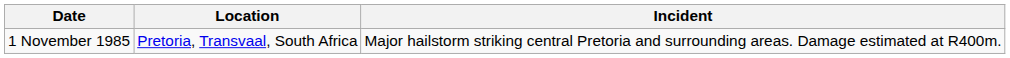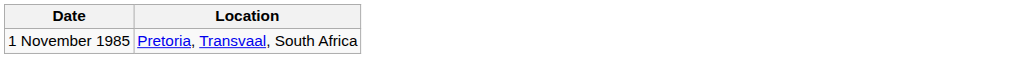 <table class="wikitable">
 <tr>
 <th>Date</th>
 <th>Location</th>
-<th>Incident</th>
 </tr>
 <tr>
 <td>1 November 1985</td>
 <td><a href='#'>Pretoria</a>, <a href='#'>Transvaal</a>, South Africa</td>
-<td>Major hailstorm striking central Pretoria and surrounding areas. Damage estimated at R400m.</td>
 </tr>
 </table>
